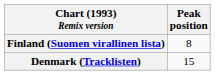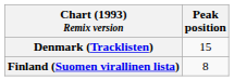 <table class="wikitable sortable plainrowheaders" style="text-align:center">
 <tr>
 <th scope="col">Chart (1993)<br><small><em>Remix version</em></small></th>
 <th scope="col">Peak<br>position</th>
 </tr>
 <tr>
+<th scope="row">Denmark (<a href='#'>Tracklisten</a>)</th>
+<td>15</td>
+</tr>
+<tr>
 <th scope="row">Finland (<a href='#'>Suomen virallinen lista</a>)</th>
 <td>8</td>
 </tr>
-<tr>
-<th scope="row">Denmark (<a href='#'>Tracklisten</a>)</th>
-<td>15</td>
-</tr>
 </table>
